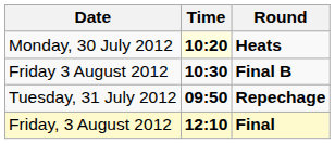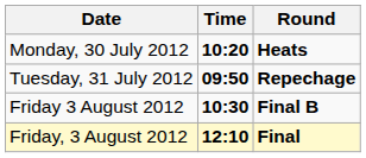 <table class="wikitable">
 <tr>
 <th>Date</th>
 <th>Time</th>
 <th>Round</th>
 </tr>
 <tr>
 <td>Monday, 30 July 2012</td>
-<td style="background: lightyellow;"><strong>10:20</strong></td>
+<td><strong>10:20</strong></td>
 <td><strong>Heats</strong></td>
+</tr>
+<tr>
+<td>Tuesday, 31 July 2012</td>
+<td><strong>09:50</strong></td>
+<td><strong>Repechage</strong></td>
 </tr>
 <tr>
 <td>Friday 3 August 2012</td>
 <td><strong>10:30</strong></td>
 <td><strong>Final B</strong></td>
 </tr>
 <tr>
-<td>Tuesday, 31 July 2012</td>
-<td><strong>09:50</strong></td>
-<td><strong>Repechage</strong></td>
-</tr>
-<tr>
 <td style=background:lemonchiffon>Friday, 3 August 2012</td>
 <td style=background:lemonchiffon><strong>12:10</strong></td>
 <td style=background:lemonchiffon><strong>Final</strong></td>
 </tr>
 </table>
